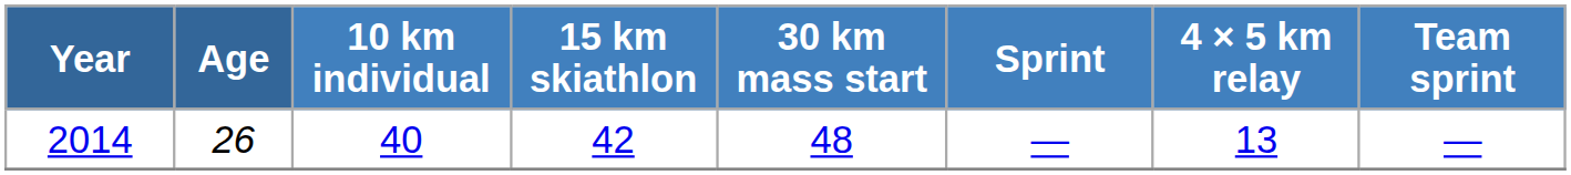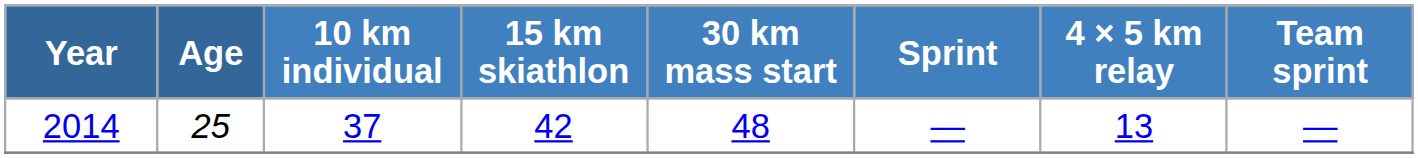 <table class="wikitable" style="font-size:95%; text-align:center; border:grey solid 1px; border-collapse:collapse; background:#ffffff;">
 <tr>
 <th style="background-color:#369; color:white; width:60px;"> Year </th>
 <th style="background-color:#369; color:white; width:40px;"> Age </th>
 <th style="background-color:#4180be; color:white; width:75px;"> 10 km <br> individual </th>
 <th style="background-color:#4180be; color:white; width:75px;"> 15 km <br> skiathlon </th>
 <th style="background-color:#4180be; color:white; width:75px;"> 30 km <br> mass start </th>
 <th style="background-color:#4180be; color:white; width:75px;"> Sprint </th>
 <th style="background-color:#4180be; color:white; width:75px;"> 4 × 5 km <br> relay </th>
 <th style="background-color:#4180be; color:white; width:75px;"> Team <br> sprint </th>
 </tr>
 <tr>
 <td><a href='#'>2014</a></td>
-<td><em>26</em></td>
-<td><a href='#'>40</a></td>
+<td><em>25</em></td>
+<td><a href='#'>37</a></td>
 <td><a href='#'>42</a></td>
 <td><a href='#'>48</a></td>
 <td><a href='#'>—</a></td>
 <td><a href='#'>13</a></td>
 <td><a href='#'>—</a></td>
 </tr>
 <tr>
 </tr>
 </table>
